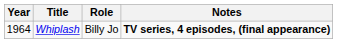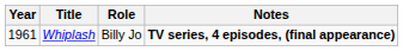 <table class="wikitable">
 <tr>
 <th>Year</th>
 <th>Title</th>
 <th>Role</th>
 <th>Notes</th>
 </tr>
 <tr>
-<td>1964</td>
+<td>1961</td>
 <td><em><a href='#'>Whiplash</a></em></td>
 <td>Billy Jo</td>
 <td><strong>TV series, 4 episodes, (final appearance)</strong></td>
 </tr>
 </table>
